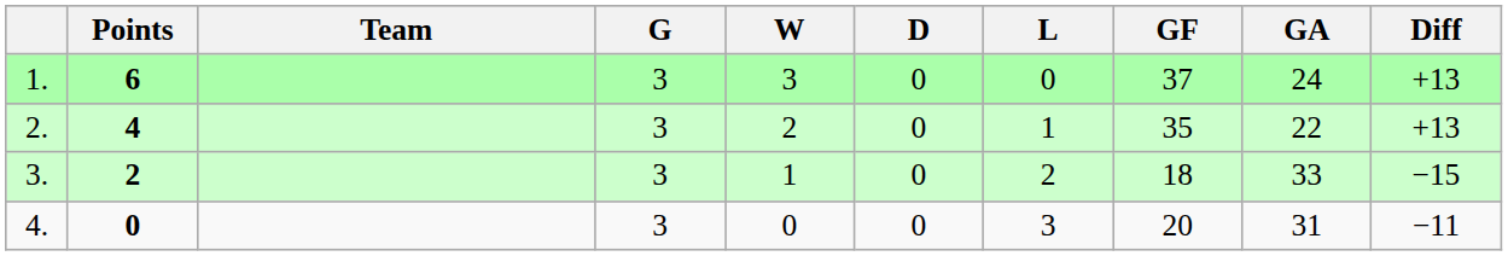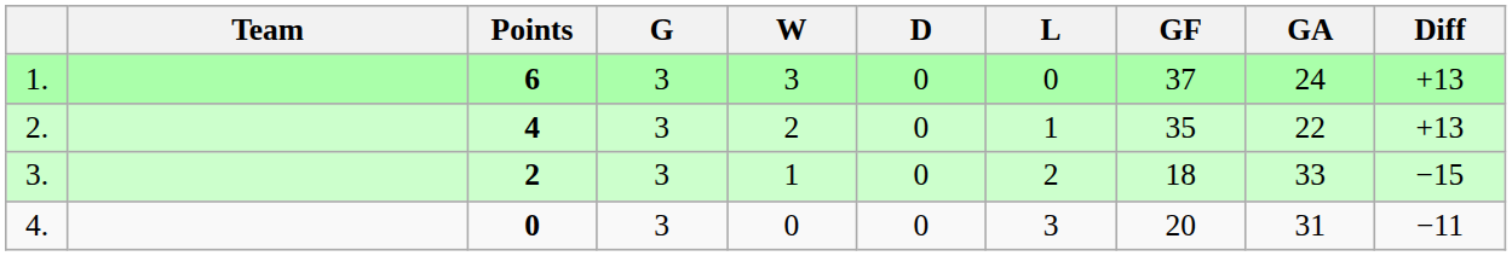 <table class=wikitable style="text-align:center">
 <tr bgcolor="#DCDCDC">
 <th width="25"></th>
+<th width="200">Team</th>
 <th width="60">Points</th>
-<th width="200">Team</th>
 <th width="60">G</th>
 <th width="60">W</th>
 <th width="60">D</th>
 <th width="60">L</th>
 <th width="60">GF</th>
 <th width="60">GA</th>
 <th width="60">Diff</th>
 </tr>
 <tr bgcolor=#AAFFAA>
 <td>1.</td>
+<td align=left></td>
 <td><strong>6</strong></td>
-<td align=left></td>
 <td>3</td>
 <td>3</td>
 <td>0</td>
 <td>0</td>
 <td>37</td>
 <td>24</td>
 <td>+13</td>
 </tr>
 <tr bgcolor=#CCFFCC>
 <td>2.</td>
+<td align=left></td>
 <td><strong>4</strong></td>
-<td align=left></td>
 <td>3</td>
 <td>2</td>
 <td>0</td>
 <td>1</td>
 <td>35</td>
 <td>22</td>
 <td>+13</td>
 </tr>
 <tr bgcolor=#CCFFCC>
 <td>3.</td>
+<td align=left></td>
 <td><strong>2</strong></td>
-<td align=left></td>
 <td>3</td>
 <td>1</td>
 <td>0</td>
 <td>2</td>
 <td>18</td>
 <td>33</td>
 <td>−15</td>
 </tr>
 <tr>
 <td>4.</td>
+<td align=left></td>
 <td><strong>0</strong></td>
-<td align=left></td>
 <td>3</td>
 <td>0</td>
 <td>0</td>
 <td>3</td>
 <td>20</td>
 <td>31</td>
 <td>−11</td>
 </tr>
 </table>
